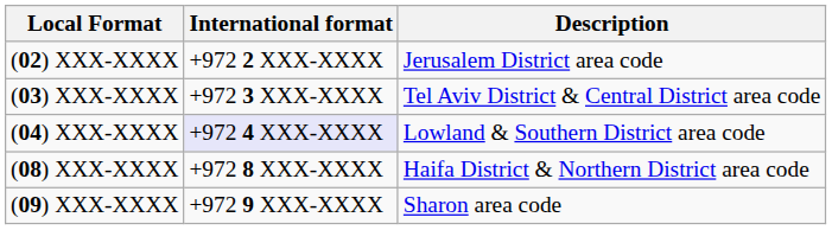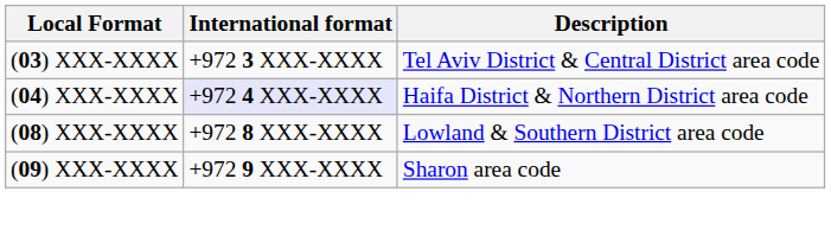 <table class="wikitable" align="center">
 <tr>
 <th scope="col">Local Format</th>
 <th scope="col">International format</th>
 <th scope="col">Description</th>
-</tr>
-<tr>
-<td>(<strong>02</strong>) XXX-XXXX</td>
-<td>+972 <strong>2</strong> XXX-XXXX</td>
-<td><a href='#'>Jerusalem District</a> area code</td>
 </tr>
 <tr>
 <td>(<strong>03</strong>) XXX-XXXX</td>
 <td>+972 <strong>3</strong> XXX-XXXX</td>
 <td><a href='#'>Tel Aviv District</a> & <a href='#'>Central District</a> area code</td>
 </tr>
 <tr>
 <td>(<strong>04</strong>) XXX-XXXX</td>
 <td style="background: lavender;">+972 <strong>4</strong> XXX-XXXX</td>
-<td><a href='#'>Lowland</a> & <a href='#'>Southern District</a> area code</td>
+<td><a href='#'>Haifa District</a> & <a href='#'>Northern District</a> area code</td>
 </tr>
 <tr>
 <td>(<strong>08</strong>) XXX-XXXX</td>
 <td>+972 <strong>8</strong> XXX-XXXX</td>
-<td><a href='#'>Haifa District</a> & <a href='#'>Northern District</a> area code</td>
+<td><a href='#'>Lowland</a> & <a href='#'>Southern District</a> area code</td>
 </tr>
 <tr>
 <td>(<strong>09</strong>) XXX-XXXX</td>
 <td>+972 <strong>9</strong> XXX-XXXX</td>
 <td><a href='#'>Sharon</a> area code</td>
 </tr>
 </table>
